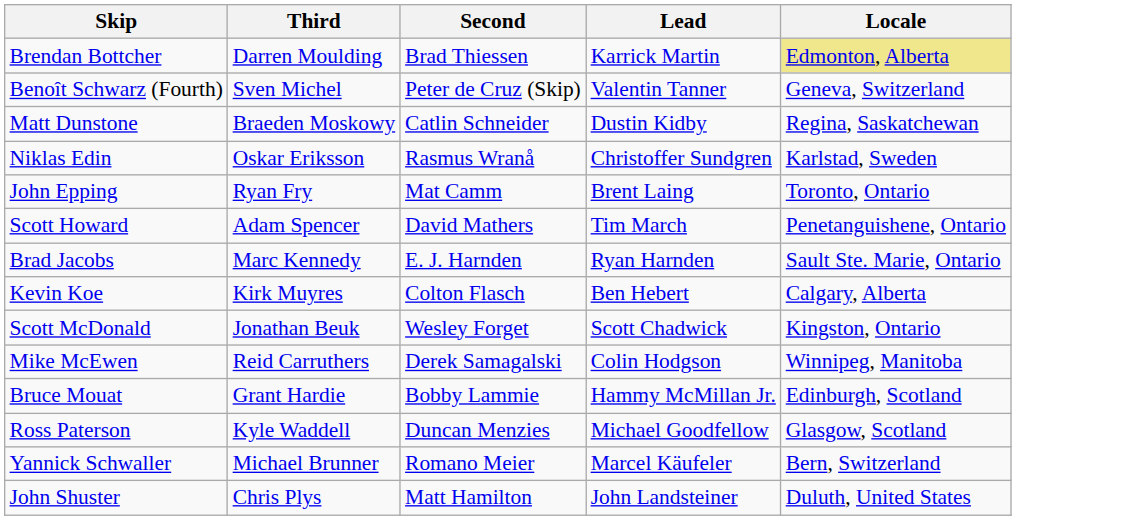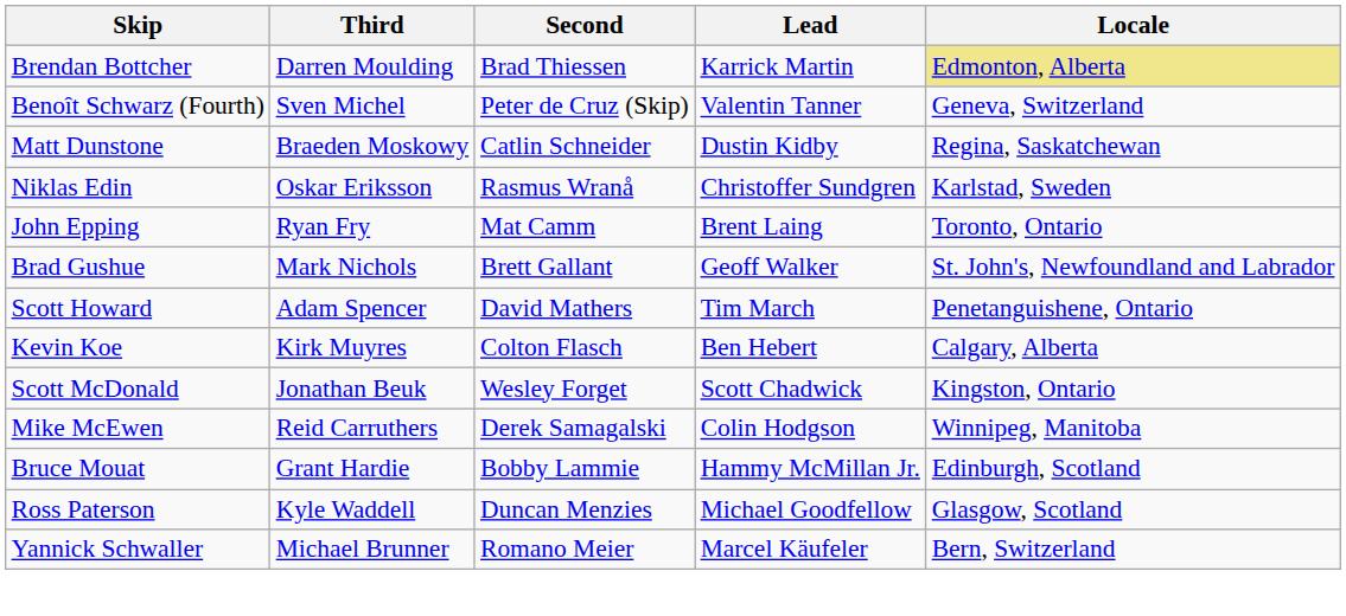 <table class=wikitable>
 <tr>
 <th>Skip</th>
 <th>Third</th>
 <th>Second</th>
 <th>Lead</th>
 <th>Locale</th>
 </tr>
 <tr>
 <td><a href='#'>Brendan Bottcher</a></td>
 <td><a href='#'>Darren Moulding</a></td>
 <td><a href='#'>Brad Thiessen</a></td>
 <td><a href='#'>Karrick Martin</a></td>
 <td style="background: khaki;"> <a href='#'>Edmonton</a>, <a href='#'>Alberta</a></td>
 </tr>
 <tr>
 <td><a href='#'>Benoît Schwarz</a> (Fourth)</td>
 <td><a href='#'>Sven Michel</a></td>
 <td><a href='#'>Peter de Cruz</a> (Skip)</td>
 <td><a href='#'>Valentin Tanner</a></td>
 <td> <a href='#'>Geneva</a>, <a href='#'>Switzerland</a></td>
 </tr>
 <tr>
 <td><a href='#'>Matt Dunstone</a></td>
 <td><a href='#'>Braeden Moskowy</a></td>
 <td><a href='#'>Catlin Schneider</a></td>
 <td><a href='#'>Dustin Kidby</a></td>
 <td> <a href='#'>Regina</a>, <a href='#'>Saskatchewan</a></td>
 </tr>
 <tr>
 <td><a href='#'>Niklas Edin</a></td>
 <td><a href='#'>Oskar Eriksson</a></td>
 <td><a href='#'>Rasmus Wranå</a></td>
 <td><a href='#'>Christoffer Sundgren</a></td>
 <td> <a href='#'>Karlstad</a>, <a href='#'>Sweden</a></td>
 </tr>
 <tr>
 <td><a href='#'>John Epping</a></td>
 <td><a href='#'>Ryan Fry</a></td>
 <td><a href='#'>Mat Camm</a></td>
 <td><a href='#'>Brent Laing</a></td>
 <td> <a href='#'>Toronto</a>, <a href='#'>Ontario</a></td>
 </tr>
 <tr>
+<td><a href='#'>Brad Gushue</a></td>
+<td><a href='#'>Mark Nichols</a></td>
+<td><a href='#'>Brett Gallant</a></td>
+<td><a href='#'>Geoff Walker</a></td>
+<td> <a href='#'>St. John's</a>, <a href='#'>Newfoundland and Labrador</a></td>
+</tr>
+<tr>
 <td><a href='#'>Scott Howard</a></td>
 <td><a href='#'>Adam Spencer</a></td>
 <td><a href='#'>David Mathers</a></td>
 <td><a href='#'>Tim March</a></td>
 <td> <a href='#'>Penetanguishene</a>, <a href='#'>Ontario</a></td>
-</tr>
-<tr>
-<td><a href='#'>Brad Jacobs</a></td>
-<td><a href='#'>Marc Kennedy</a></td>
-<td><a href='#'>E. J. Harnden</a></td>
-<td><a href='#'>Ryan Harnden</a></td>
-<td> <a href='#'>Sault Ste. Marie</a>, <a href='#'>Ontario</a></td>
 </tr>
 <tr>
 <td><a href='#'>Kevin Koe</a></td>
 <td><a href='#'>Kirk Muyres</a></td>
 <td><a href='#'>Colton Flasch</a></td>
 <td><a href='#'>Ben Hebert</a></td>
 <td> <a href='#'>Calgary</a>, <a href='#'>Alberta</a></td>
 </tr>
 <tr>
 <td><a href='#'>Scott McDonald</a></td>
 <td><a href='#'>Jonathan Beuk</a></td>
 <td><a href='#'>Wesley Forget</a></td>
 <td><a href='#'>Scott Chadwick</a></td>
 <td> <a href='#'>Kingston</a>, <a href='#'>Ontario</a></td>
 </tr>
 <tr>
 <td><a href='#'>Mike McEwen</a></td>
 <td><a href='#'>Reid Carruthers</a></td>
 <td><a href='#'>Derek Samagalski</a></td>
 <td><a href='#'>Colin Hodgson</a></td>
 <td> <a href='#'>Winnipeg</a>, <a href='#'>Manitoba</a></td>
 </tr>
 <tr>
 <td><a href='#'>Bruce Mouat</a></td>
 <td><a href='#'>Grant Hardie</a></td>
 <td><a href='#'>Bobby Lammie</a></td>
 <td><a href='#'>Hammy McMillan Jr.</a></td>
 <td> <a href='#'>Edinburgh</a>, <a href='#'>Scotland</a></td>
 </tr>
 <tr>
 <td><a href='#'>Ross Paterson</a></td>
 <td><a href='#'>Kyle Waddell</a></td>
 <td><a href='#'>Duncan Menzies</a></td>
 <td><a href='#'>Michael Goodfellow</a></td>
 <td> <a href='#'>Glasgow</a>, <a href='#'>Scotland</a></td>
 </tr>
 <tr>
 <td><a href='#'>Yannick Schwaller</a></td>
 <td><a href='#'>Michael Brunner</a></td>
 <td><a href='#'>Romano Meier</a></td>
 <td><a href='#'>Marcel Käufeler</a></td>
 <td> <a href='#'>Bern</a>, <a href='#'>Switzerland</a></td>
 </tr>
-<tr>
-<td><a href='#'>John Shuster</a></td>
-<td><a href='#'>Chris Plys</a></td>
-<td><a href='#'>Matt Hamilton</a></td>
-<td><a href='#'>John Landsteiner</a></td>
-<td> <a href='#'>Duluth</a>, <a href='#'>United States</a></td>
-</tr>
 </table>
